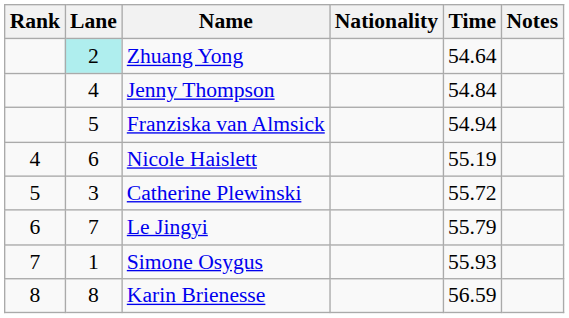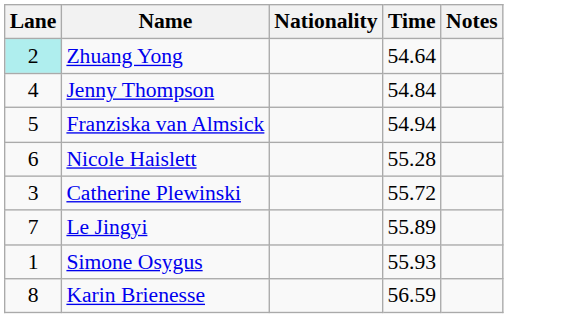 <table class="wikitable sortable" style="text-align:center">
 <tr>
-<th>Rank</th>
 <th>Lane</th>
 <th>Name</th>
 <th>Nationality</th>
 <th>Time</th>
 <th>Notes</th>
 </tr>
 <tr>
-<td></td>
 <td style="background: paleturquoise;">2</td>
 <td align=left><a href='#'>Zhuang Yong</a></td>
 <td align=left></td>
 <td>54.64</td>
 <td></td>
 </tr>
 <tr>
-<td></td>
 <td>4</td>
 <td align=left><a href='#'>Jenny Thompson</a></td>
 <td align=left></td>
 <td>54.84</td>
 <td></td>
 </tr>
 <tr>
-<td></td>
 <td>5</td>
 <td align=left><a href='#'>Franziska van Almsick</a></td>
 <td align=left></td>
 <td>54.94</td>
 <td></td>
 </tr>
 <tr>
-<td>4</td>
 <td>6</td>
 <td align=left><a href='#'>Nicole Haislett</a></td>
 <td align=left></td>
-<td>55.19</td>
+<td>55.28</td>
 <td></td>
 </tr>
 <tr>
-<td>5</td>
 <td>3</td>
 <td align=left><a href='#'>Catherine Plewinski</a></td>
 <td align=left></td>
 <td>55.72</td>
 <td></td>
 </tr>
 <tr>
-<td>6</td>
 <td>7</td>
 <td align=left><a href='#'>Le Jingyi</a></td>
 <td align=left></td>
-<td>55.79</td>
+<td>55.89</td>
 <td></td>
 </tr>
 <tr>
-<td>7</td>
 <td>1</td>
 <td align=left><a href='#'>Simone Osygus</a></td>
 <td align=left></td>
 <td>55.93</td>
 <td></td>
 </tr>
 <tr>
 <td>8</td>
-<td>8</td>
 <td align=left><a href='#'>Karin Brienesse</a></td>
 <td align=left></td>
 <td>56.59</td>
 <td></td>
 </tr>
 </table>
